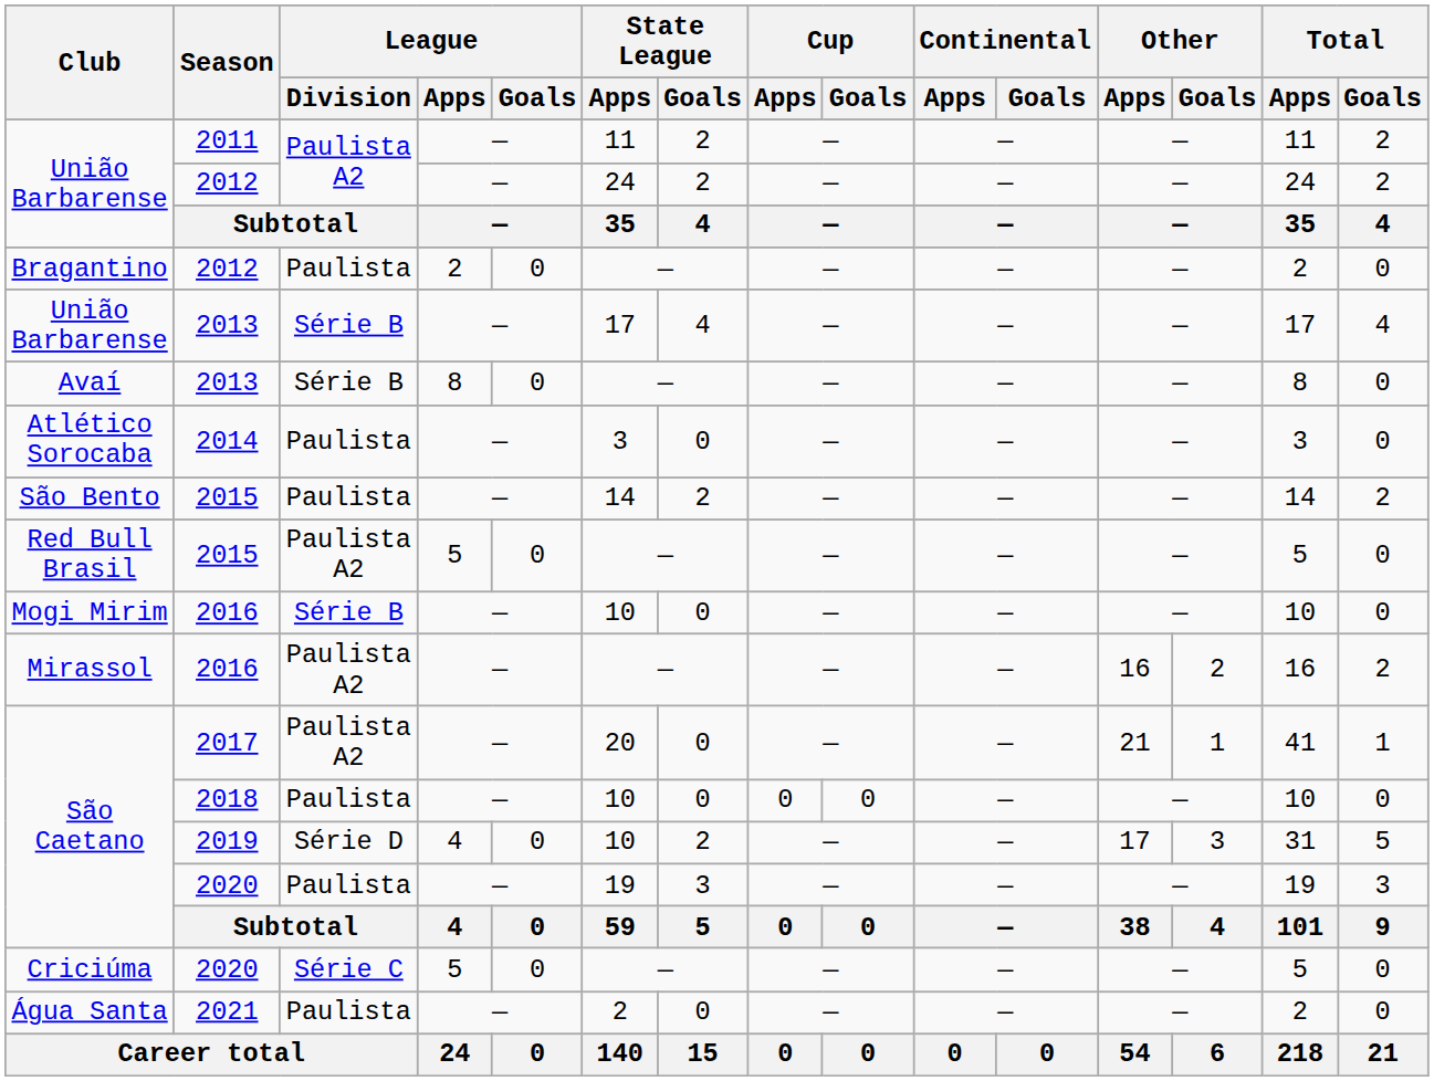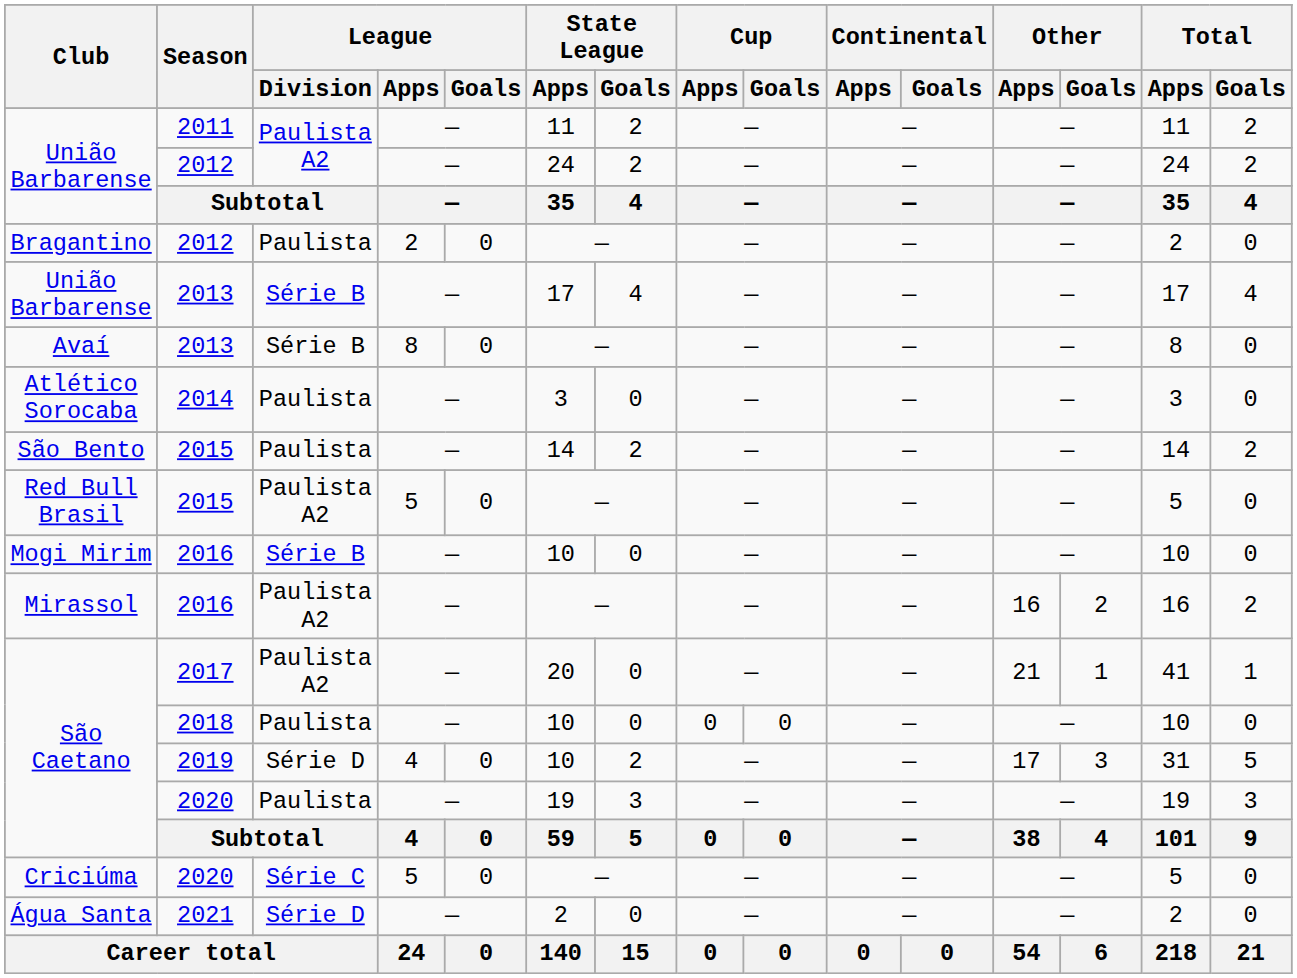 <table class="wikitable" style="text-align: center;">
 <tr>
 <th rowspan="2">Club</th>
 <th rowspan="2">Season</th>
 <th colspan="3">League</th>
 <th colspan="2">State League</th>
 <th colspan="2">Cup</th>
 <th colspan="2">Continental</th>
 <th colspan="2">Other</th>
 <th colspan="2">Total</th>
 </tr>
 <tr>
 <th>Division</th>
 <th>Apps</th>
 <th>Goals</th>
 <th>Apps</th>
 <th>Goals</th>
 <th>Apps</th>
 <th>Goals</th>
 <th>Apps</th>
 <th>Goals</th>
 <th>Apps</th>
 <th>Goals</th>
 <th>Apps</th>
 <th>Goals</th>
 </tr>
 <tr>
 <td rowspan=3 align="center"><a href='#'>União Barbarense</a></td>
 <td><a href='#'>2011</a></td>
 <td rowspan=2><a href='#'>Paulista A2</a></td>
 <td colspan="2">—</td>
 <td>11</td>
 <td>2</td>
 <td colspan="2">—</td>
 <td colspan="2">—</td>
 <td colspan="2">—</td>
 <td>11</td>
 <td>2</td>
 </tr>
 <tr>
 <td><a href='#'>2012</a></td>
 <td colspan="2">—</td>
 <td>24</td>
 <td>2</td>
 <td colspan="2">—</td>
 <td colspan="2">—</td>
 <td colspan="2">—</td>
 <td>24</td>
 <td>2</td>
 </tr>
 <tr>
 <th colspan="2">Subtotal</th>
 <th colspan="2">—</th>
 <th>35</th>
 <th>4</th>
 <th colspan="2">—</th>
 <th colspan="2">—</th>
 <th colspan="2">—</th>
 <th>35</th>
 <th>4</th>
 </tr>
 <tr>
 <td align="center"><a href='#'>Bragantino</a></td>
 <td><a href='#'>2012</a></td>
 <td>Paulista</td>
 <td>2</td>
 <td>0</td>
 <td colspan="2">—</td>
 <td colspan="2">—</td>
 <td colspan="2">—</td>
 <td colspan="2">—</td>
 <td>2</td>
 <td>0</td>
 </tr>
 <tr>
 <td align="center"><a href='#'>União Barbarense</a></td>
 <td><a href='#'>2013</a></td>
 <td><a href='#'>Série B</a></td>
 <td colspan="2">—</td>
 <td>17</td>
 <td>4</td>
 <td colspan="2">—</td>
 <td colspan="2">—</td>
 <td colspan="2">—</td>
 <td>17</td>
 <td>4</td>
 </tr>
 <tr>
 <td align="center"><a href='#'>Avaí</a></td>
 <td><a href='#'>2013</a></td>
 <td>Série B</td>
 <td>8</td>
 <td>0</td>
 <td colspan="2">—</td>
 <td colspan="2">—</td>
 <td colspan="2">—</td>
 <td colspan="2">—</td>
 <td>8</td>
 <td>0</td>
 </tr>
 <tr>
 <td align="center"><a href='#'>Atlético Sorocaba</a></td>
 <td><a href='#'>2014</a></td>
 <td>Paulista</td>
 <td colspan="2">—</td>
 <td>3</td>
 <td>0</td>
 <td colspan="2">—</td>
 <td colspan="2">—</td>
 <td colspan="2">—</td>
 <td>3</td>
 <td>0</td>
 </tr>
 <tr>
 <td align="center"><a href='#'>São Bento</a></td>
 <td><a href='#'>2015</a></td>
 <td>Paulista</td>
 <td colspan="2">—</td>
 <td>14</td>
 <td>2</td>
 <td colspan="2">—</td>
 <td colspan="2">—</td>
 <td colspan="2">—</td>
 <td>14</td>
 <td>2</td>
 </tr>
 <tr>
 <td align="center"><a href='#'>Red Bull Brasil</a></td>
 <td><a href='#'>2015</a></td>
 <td>Paulista A2</td>
 <td>5</td>
 <td>0</td>
 <td colspan="2">—</td>
 <td colspan="2">—</td>
 <td colspan="2">—</td>
 <td colspan="2">—</td>
 <td>5</td>
 <td>0</td>
 </tr>
 <tr>
 <td align="center"><a href='#'>Mogi Mirim</a></td>
 <td><a href='#'>2016</a></td>
 <td><a href='#'>Série B</a></td>
 <td colspan="2">—</td>
 <td>10</td>
 <td>0</td>
 <td colspan="2">—</td>
 <td colspan="2">—</td>
 <td colspan="2">—</td>
 <td>10</td>
 <td>0</td>
 </tr>
 <tr>
 <td align="center"><a href='#'>Mirassol</a></td>
 <td><a href='#'>2016</a></td>
 <td>Paulista A2</td>
 <td colspan="2">—</td>
 <td colspan="2">—</td>
 <td colspan="2">—</td>
 <td colspan="2">—</td>
 <td>16</td>
 <td>2</td>
 <td>16</td>
 <td>2</td>
 </tr>
 <tr>
 <td rowspan=5 align="center"><a href='#'>São Caetano</a></td>
 <td><a href='#'>2017</a></td>
 <td>Paulista A2</td>
 <td colspan="2">—</td>
 <td>20</td>
 <td>0</td>
 <td colspan="2">—</td>
 <td colspan="2">—</td>
 <td>21</td>
 <td>1</td>
 <td>41</td>
 <td>1</td>
 </tr>
 <tr>
 <td><a href='#'>2018</a></td>
 <td>Paulista</td>
 <td colspan="2">—</td>
 <td>10</td>
 <td>0</td>
 <td>0</td>
 <td>0</td>
 <td colspan="2">—</td>
 <td colspan="2">—</td>
 <td>10</td>
 <td>0</td>
 </tr>
 <tr>
 <td><a href='#'>2019</a></td>
 <td>Série D</td>
 <td>4</td>
 <td>0</td>
 <td>10</td>
 <td>2</td>
 <td colspan="2">—</td>
 <td colspan="2">—</td>
 <td>17</td>
 <td>3</td>
 <td>31</td>
 <td>5</td>
 </tr>
 <tr>
 <td><a href='#'>2020</a></td>
 <td>Paulista</td>
 <td colspan="2">—</td>
 <td>19</td>
 <td>3</td>
 <td colspan="2">—</td>
 <td colspan="2">—</td>
 <td colspan="2">—</td>
 <td>19</td>
 <td>3</td>
 </tr>
 <tr>
 <th colspan="2">Subtotal</th>
 <th>4</th>
 <th>0</th>
 <th>59</th>
 <th>5</th>
 <th>0</th>
 <th>0</th>
 <th colspan="2">—</th>
 <th>38</th>
 <th>4</th>
 <th>101</th>
 <th>9</th>
 </tr>
 <tr>
 <td><a href='#'>Criciúma</a></td>
 <td><a href='#'>2020</a></td>
 <td><a href='#'>Série C</a></td>
 <td>5</td>
 <td>0</td>
 <td colspan="2">—</td>
 <td colspan="2">—</td>
 <td colspan="2">—</td>
 <td colspan="2">—</td>
 <td>5</td>
 <td>0</td>
 </tr>
 <tr>
 <td><a href='#'>Água Santa</a></td>
 <td><a href='#'>2021</a></td>
-<td>Paulista</td>
+<td><a href='#'>Série D</a></td>
 <td colspan="2">—</td>
 <td>2</td>
 <td>0</td>
 <td colspan="2">—</td>
 <td colspan="2">—</td>
 <td colspan="2">—</td>
 <td>2</td>
 <td>0</td>
 </tr>
 <tr>
 <th colspan="3"><strong>Career total</strong></th>
 <th>24</th>
 <th>0</th>
 <th>140</th>
 <th>15</th>
 <th>0</th>
 <th>0</th>
 <th>0</th>
 <th>0</th>
 <th>54</th>
 <th>6</th>
 <th>218</th>
 <th>21</th>
 </tr>
 </table>
